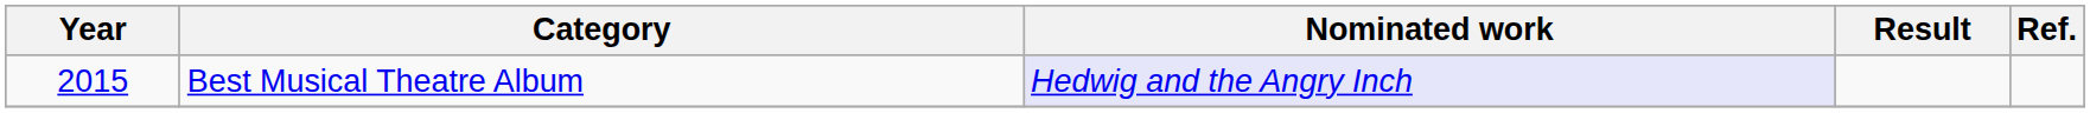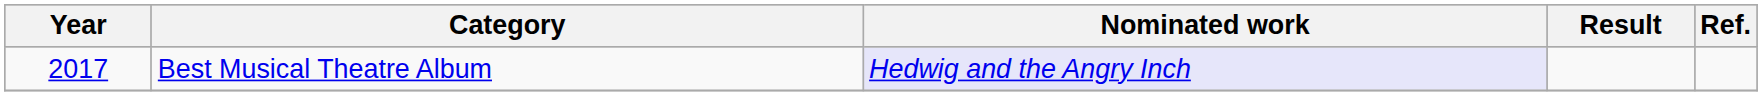 <table class=wikitable>
 <tr>
 <th scope="col" style="width:5em;">Year</th>
 <th scope="col" style="width:26em;">Category</th>
 <th scope="col" style="width:25em;">Nominated work</th>
 <th scope="col" style="width:5em;">Result</th>
 <th>Ref.</th>
 </tr>
 <tr>
-<td style="text-align:center;"><a href='#'>2015</a></td>
+<td style="text-align:center;"><a href='#'>2017</a></td>
 <td><a href='#'>Best Musical Theatre Album</a></td>
 <td style="background: lavender;"><em><a href='#'>Hedwig and the Angry Inch</a></em></td>
 <td></td>
 <td></td>
 </tr>
 <tr>
 </tr>
 </table>
